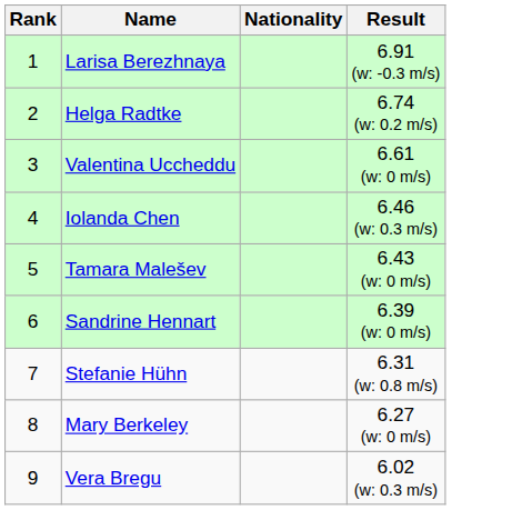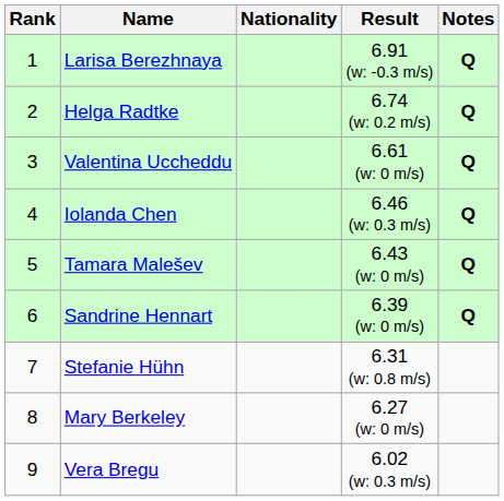 <table class="wikitable sortable" style="text-align:center">
 <tr>
 <th>Rank</th>
 <th>Name</th>
 <th>Nationality</th>
 <th>Result</th>
+<th>Notes</th>
 </tr>
 <tr bgcolor=ccffcc>
 <td>1</td>
 <td align=left><a href='#'>Larisa Berezhnaya</a></td>
 <td align=left></td>
 <td>6.91<br><small>(w: -0.3 m/s)</small></td>
+<td><strong>Q</strong></td>
 </tr>
 <tr bgcolor=ccffcc>
 <td>2</td>
 <td align=left><a href='#'>Helga Radtke</a></td>
 <td align=left></td>
 <td>6.74<br><small>(w: 0.2 m/s)</small></td>
+<td><strong>Q</strong></td>
 </tr>
 <tr bgcolor=ccffcc>
 <td>3</td>
 <td align=left><a href='#'>Valentina Uccheddu</a></td>
 <td align=left></td>
 <td>6.61<br><small>(w: 0 m/s)</small></td>
+<td><strong>Q</strong></td>
 </tr>
 <tr bgcolor=ccffcc>
 <td>4</td>
 <td align=left><a href='#'>Iolanda Chen</a></td>
 <td align=left></td>
 <td>6.46<br><small>(w: 0.3 m/s)</small></td>
+<td><strong>Q</strong></td>
 </tr>
 <tr bgcolor=ccffcc>
 <td>5</td>
 <td align=left><a href='#'>Tamara Malešev</a></td>
 <td align=left></td>
 <td>6.43<br><small>(w: 0 m/s)</small></td>
+<td><strong>Q</strong></td>
 </tr>
 <tr bgcolor=ccffcc>
 <td>6</td>
 <td align=left><a href='#'>Sandrine Hennart</a></td>
 <td align=left></td>
 <td>6.39<br><small>(w: 0 m/s)</small></td>
+<td><strong>Q</strong></td>
 </tr>
 <tr>
 <td>7</td>
 <td align=left><a href='#'>Stefanie Hühn</a></td>
 <td align=left></td>
 <td>6.31<br><small>(w: 0.8 m/s)</small></td>
+<td></td>
 </tr>
 <tr>
 <td>8</td>
 <td align=left><a href='#'>Mary Berkeley</a></td>
 <td align=left></td>
 <td>6.27<br><small>(w: 0 m/s)</small></td>
+<td></td>
 </tr>
 <tr>
 <td>9</td>
 <td align=left><a href='#'>Vera Bregu</a></td>
 <td align=left></td>
 <td>6.02<br><small>(w: 0.3 m/s)</small></td>
+<td></td>
 </tr>
 </table>
